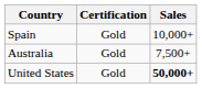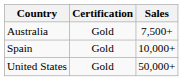 <table class="wikitable">
 <tr>
 <th>Country</th>
 <th>Certification</th>
 <th>Sales</th>
 </tr>
 <tr>
+<td>Australia</td>
+<td align="center">Gold</td>
+<td align="center">7,500+</td>
+</tr>
+<tr>
 <td>Spain</td>
 <td align="center">Gold</td>
 <td align="center">10,000+</td>
 </tr>
 <tr>
-<td>Australia</td>
-<td align="center">Gold</td>
-<td align="center">7,500+</td>
-</tr>
-<tr>
 <td>United States</td>
 <td align="center">Gold</td>
-<td align="center"><strong>50,000+</strong></td>
+<td align="center">50,000+</td>
 </tr>
 </table>
